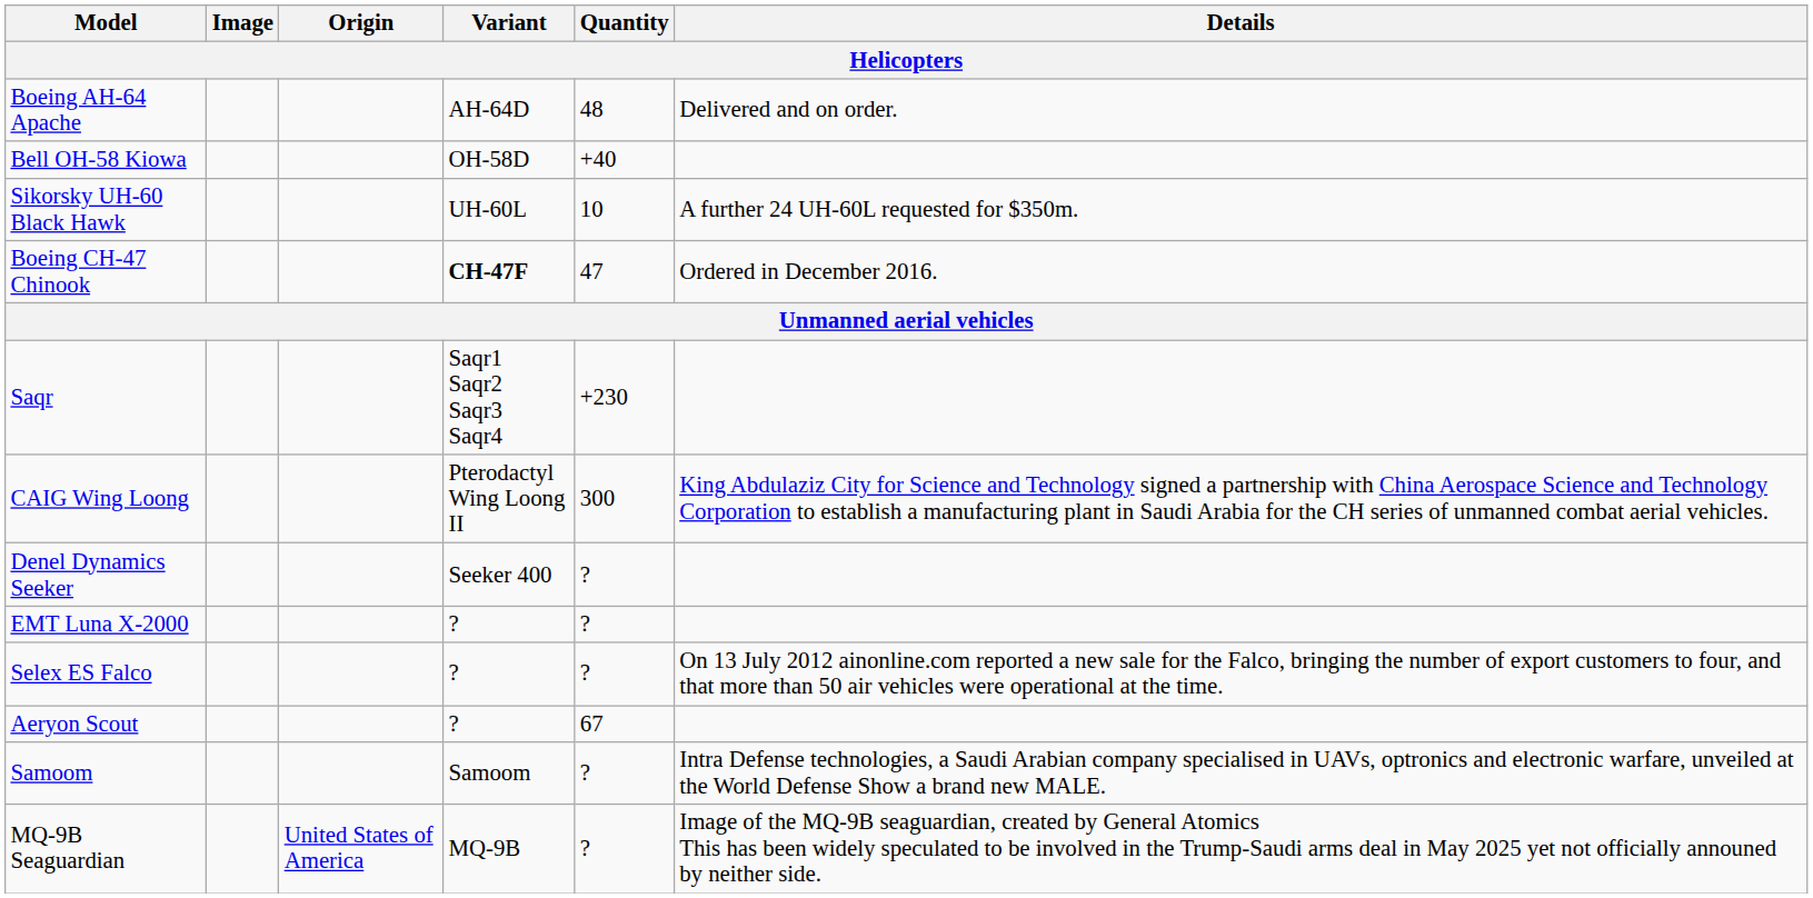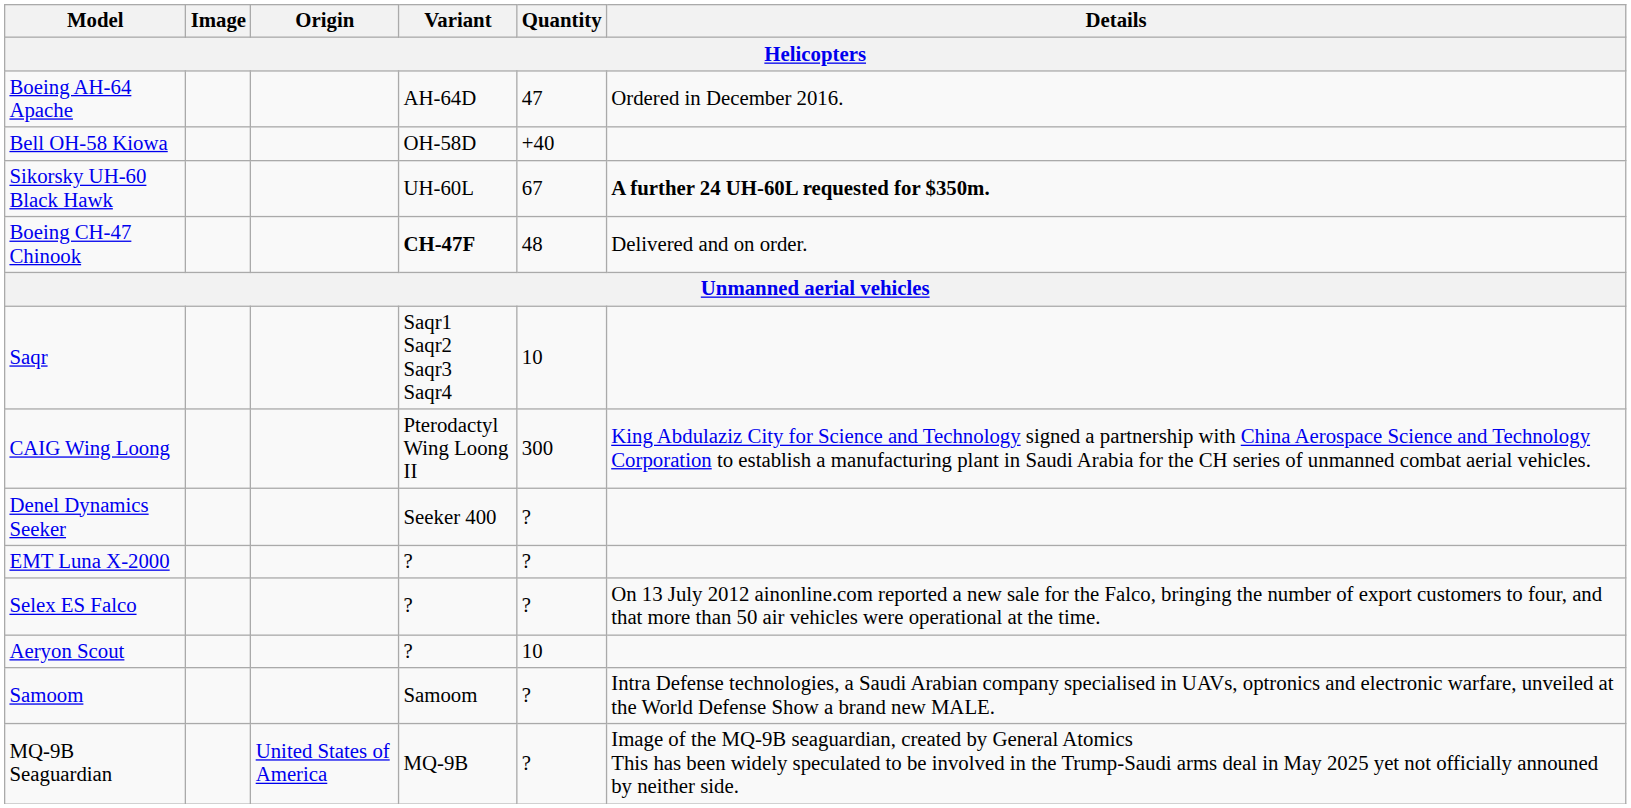 <table class="wikitable">
 <tr bgco>
 <th>Model</th>
 <th>Image</th>
 <th>Origin</th>
 <th>Variant</th>
 <th>Quantity</th>
 <th>Details</th>
 </tr>
 <tr>
 <th colspan="7"><a href='#'>Helicopters</a></th>
 </tr>
 <tr>
 <td><a href='#'>Boeing AH-64 Apache</a></td>
 <td></td>
 <td></td>
 <td>AH-64D</td>
-<td>48</td>
-<td>Delivered and on order.</td>
+<td>47</td>
+<td>Ordered in December 2016.</td>
 </tr>
 <tr>
 <td><a href='#'>Bell OH-58 Kiowa</a></td>
 <td></td>
 <td></td>
 <td>OH-58D</td>
 <td>+40</td>
 <td></td>
 </tr>
 <tr>
 <td><a href='#'>Sikorsky UH-60 Black Hawk</a></td>
 <td></td>
 <td></td>
 <td>UH-60L</td>
-<td>10</td>
-<td>A further 24 UH-60L requested for $350m.</td>
+<td>67</td>
+<td><strong>A further 24 UH-60L requested for $350m.</strong></td>
 </tr>
 <tr>
 <td><a href='#'>Boeing CH-47 Chinook</a></td>
 <td></td>
 <td></td>
 <td><strong>CH-47F</strong></td>
-<td>47</td>
-<td>Ordered in December 2016.</td>
+<td>48</td>
+<td>Delivered and on order.</td>
 </tr>
 <tr>
 <th colspan="7"><a href='#'>Unmanned aerial vehicles</a></th>
 </tr>
 <tr>
 <td><a href='#'>Saqr</a></td>
 <td></td>
 <td></td>
 <td>Saqr1<br>Saqr2<br>Saqr3<br>Saqr4</td>
-<td>+230</td>
+<td>10</td>
 <td></td>
 </tr>
 <tr>
 <td><a href='#'>CAIG Wing Loong</a></td>
 <td></td>
 <td><br></td>
 <td>Pterodactyl <br>Wing Loong II</td>
 <td>300</td>
 <td> <a href='#'>King Abdulaziz City for Science and Technology</a> signed a partnership with <a href='#'>China Aerospace Science and Technology Corporation</a> to establish a manufacturing plant in Saudi Arabia for the CH series of unmanned combat aerial vehicles.</td>
 </tr>
 <tr>
 <td><a href='#'>Denel Dynamics Seeker</a></td>
 <td></td>
 <td><br></td>
 <td>Seeker 400</td>
 <td>?</td>
 <td></td>
 </tr>
 <tr>
 <td><a href='#'>EMT Luna X-2000</a></td>
 <td></td>
 <td><br></td>
 <td>?</td>
 <td>?</td>
 <td></td>
 </tr>
 <tr>
 <td><a href='#'>Selex ES Falco</a></td>
 <td></td>
 <td></td>
 <td>?</td>
 <td>?</td>
 <td>On 13 July 2012 ainonline.com reported a new sale for the Falco, bringing the number of export customers to four, and that more than 50 air vehicles were operational at the time.</td>
 </tr>
 <tr>
 <td><a href='#'>Aeryon Scout</a></td>
 <td></td>
 <td></td>
 <td>?</td>
-<td>67</td>
+<td>10</td>
 <td></td>
 </tr>
 <tr>
 <td><a href='#'>Samoom</a></td>
 <td></td>
 <td></td>
 <td>Samoom</td>
 <td>?</td>
 <td>Intra Defense technologies, a Saudi Arabian company specialised in UAVs, optronics and electronic warfare, unveiled at the World Defense Show a brand new MALE.</td>
 </tr>
 <tr>
 <td>MQ-9B Seaguardian</td>
 <td></td>
 <td><a href='#'>United States of America</a></td>
 <td>MQ-9B</td>
 <td>?</td>
 <td>Image of the MQ-9B seaguardian, created by General Atomics<br>This has been widely speculated to be involved in the Trump-Saudi arms deal in May 2025 yet not officially announed by neither side.</td>
 </tr>
 </table>
